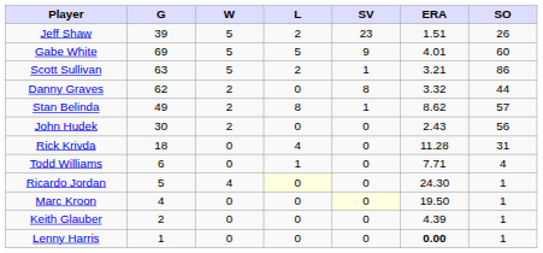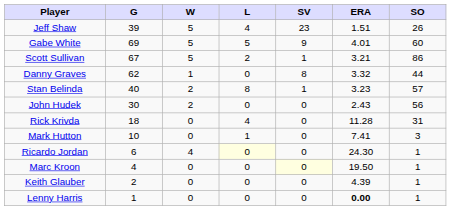 <table class="wikitable sortable">
 <tr>
 <th style="background:#ddf; width:16%;">Player</th>
 <th style="background:#ddf; width:9%;">G</th>
 <th style="background:#ddf; width:9%;">W</th>
 <th style="background:#ddf; width:9%;">L</th>
 <th style="background:#ddf; width:9%;">SV</th>
 <th style="background:#ddf; width:9%;">ERA</th>
 <th style="background:#ddf; width:9%;">SO</th>
 </tr>
 <tr style="text-align:center;">
 <td><a href='#'>Jeff Shaw</a></td>
 <td>39</td>
 <td>5</td>
-<td>2</td>
+<td>4</td>
 <td>23</td>
 <td>1.51</td>
 <td>26</td>
 </tr>
 <tr align=center>
 <td><a href='#'>Gabe White</a></td>
 <td>69</td>
 <td>5</td>
 <td>5</td>
 <td>9</td>
 <td>4.01</td>
 <td>60</td>
 </tr>
 <tr align=center>
 <td><a href='#'>Scott Sullivan</a></td>
-<td>63</td>
+<td>67</td>
 <td>5</td>
 <td>2</td>
 <td>1</td>
 <td>3.21</td>
 <td>86</td>
 </tr>
 <tr align=center>
 <td><a href='#'>Danny Graves</a></td>
 <td>62</td>
-<td>2</td>
+<td>1</td>
 <td>0</td>
 <td>8</td>
 <td>3.32</td>
 <td>44</td>
 </tr>
 <tr align=center>
 <td><a href='#'>Stan Belinda</a></td>
-<td>49</td>
+<td>40</td>
 <td>2</td>
 <td>8</td>
 <td>1</td>
-<td>8.62</td>
+<td>3.23</td>
 <td>57</td>
 </tr>
 <tr align=center>
 <td><a href='#'>John Hudek</a></td>
 <td>30</td>
 <td>2</td>
 <td>0</td>
 <td>0</td>
 <td>2.43</td>
 <td>56</td>
 </tr>
 <tr align=center>
 <td><a href='#'>Rick Krivda</a></td>
 <td>18</td>
 <td>0</td>
 <td>4</td>
 <td>0</td>
 <td>11.28</td>
 <td>31</td>
 </tr>
 <tr align=center>
-<td><a href='#'>Todd Williams</a></td>
-<td>6</td>
+<td><a href='#'>Mark Hutton</a></td>
+<td>10</td>
 <td>0</td>
 <td>1</td>
 <td>0</td>
-<td>7.71</td>
-<td>4</td>
+<td>7.41</td>
+<td>3</td>
 </tr>
 <tr align=center>
 <td><a href='#'>Ricardo Jordan</a></td>
-<td>5</td>
+<td>6</td>
 <td>4</td>
 <td style="background: lightyellow;">0</td>
 <td>0</td>
 <td>24.30</td>
 <td>1</td>
 </tr>
 <tr align=center>
 <td><a href='#'>Marc Kroon</a></td>
 <td>4</td>
 <td>0</td>
 <td>0</td>
 <td style="background: lightyellow;">0</td>
 <td>19.50</td>
 <td>1</td>
 </tr>
 <tr align=center>
 <td><a href='#'>Keith Glauber</a></td>
 <td>2</td>
 <td>0</td>
 <td>0</td>
 <td>0</td>
 <td>4.39</td>
 <td>1</td>
 </tr>
 <tr align=center>
 <td><a href='#'>Lenny Harris</a></td>
 <td>1</td>
 <td>0</td>
 <td>0</td>
 <td>0</td>
 <td><strong>0.00</strong></td>
 <td>1</td>
 </tr>
 </table>
